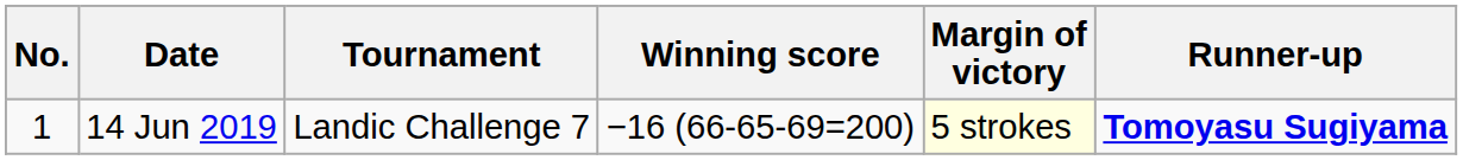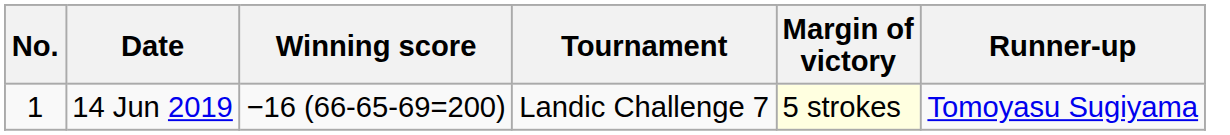 <table class="wikitable" style="font-size:95%;">
 <tr>
 <th>No.</th>
 <th>Date</th>
+<th>Winning score</th>
 <th>Tournament</th>
-<th>Winning score</th>
 <th>Margin of<br>victory</th>
 <th>Runner-up</th>
 </tr>
 <tr>
 <td align=center>1</td>
 <td align=right>14 Jun <a href='#'>2019</a></td>
+<td>−16 (66-65-69=200)</td>
 <td>Landic Challenge 7</td>
-<td>−16 (66-65-69=200)</td>
 <td style="background: lightyellow;">5 strokes</td>
-<td><strong> <a href='#'>Tomoyasu Sugiyama</a></strong></td>
+<td> <a href='#'>Tomoyasu Sugiyama</a></td>
 </tr>
 </table>
